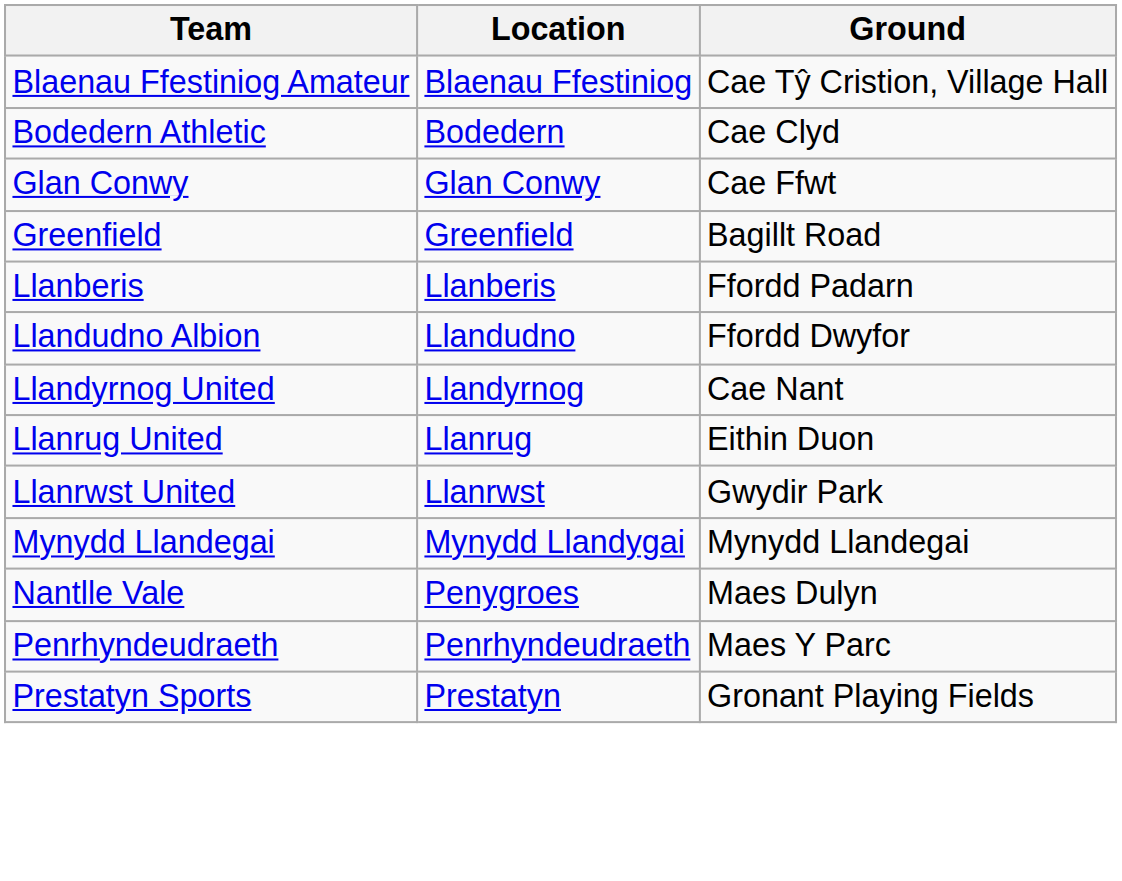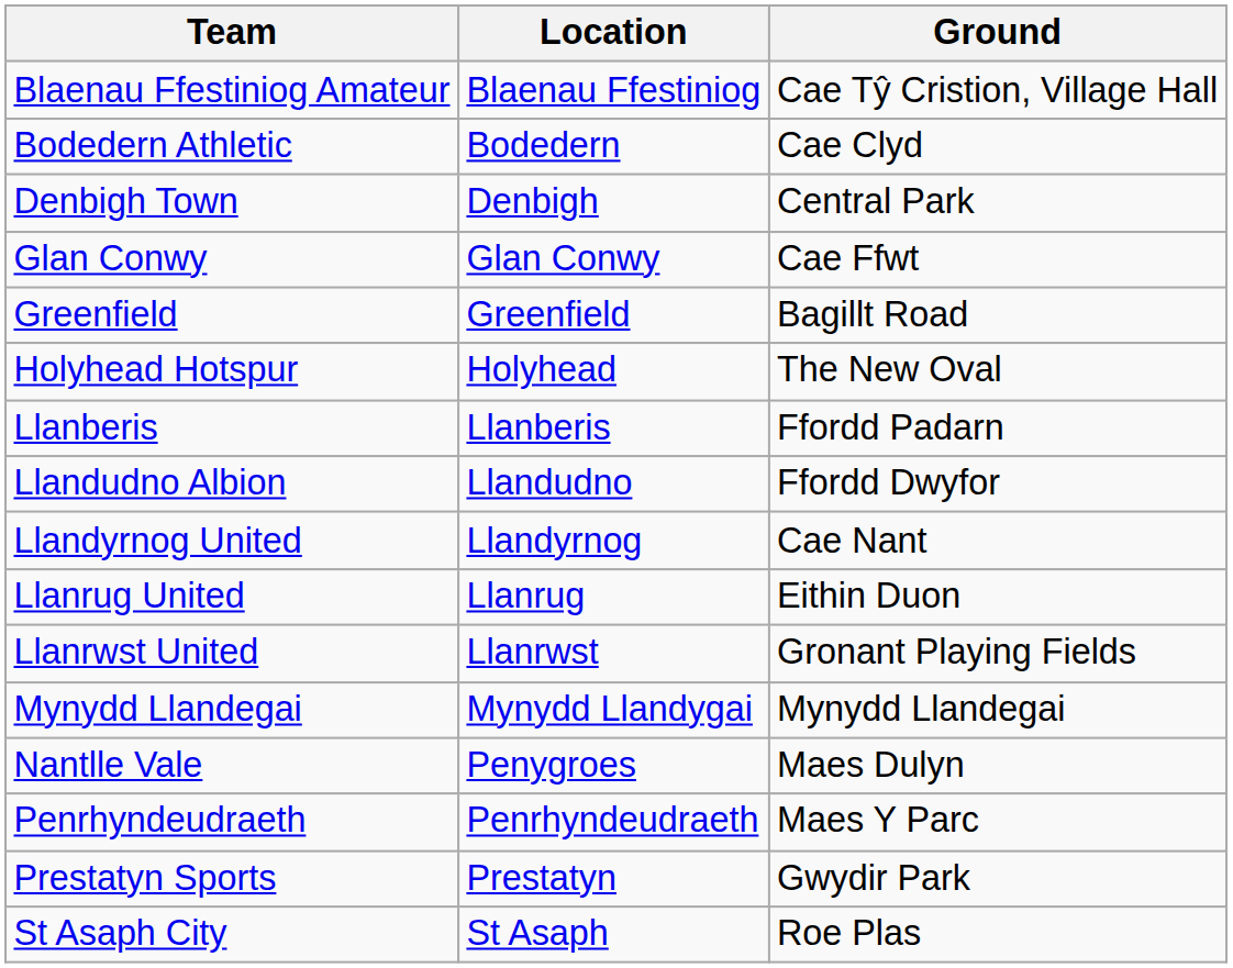 <table class="wikitable sortable">
 <tr>
 <th>Team</th>
 <th>Location</th>
 <th>Ground</th>
 </tr>
 <tr>
 <td><a href='#'>Blaenau Ffestiniog Amateur</a></td>
 <td><a href='#'>Blaenau Ffestiniog</a></td>
 <td>Cae Tŷ Cristion, Village Hall</td>
 </tr>
 <tr>
 <td><a href='#'>Bodedern Athletic</a></td>
 <td><a href='#'>Bodedern</a></td>
 <td>Cae Clyd</td>
 </tr>
 <tr>
+<td><a href='#'>Denbigh Town</a></td>
+<td><a href='#'>Denbigh</a></td>
+<td>Central Park</td>
+</tr>
+<tr>
 <td><a href='#'>Glan Conwy</a></td>
 <td><a href='#'>Glan Conwy</a></td>
 <td>Cae Ffwt</td>
 </tr>
 <tr>
 <td><a href='#'>Greenfield</a></td>
 <td><a href='#'>Greenfield</a></td>
 <td>Bagillt Road</td>
+</tr>
+<tr>
+<td><a href='#'>Holyhead Hotspur</a></td>
+<td><a href='#'>Holyhead</a></td>
+<td>The New Oval</td>
 </tr>
 <tr>
 <td><a href='#'>Llanberis</a></td>
 <td><a href='#'>Llanberis</a></td>
 <td>Ffordd Padarn</td>
 </tr>
 <tr>
 <td><a href='#'>Llandudno Albion</a></td>
 <td><a href='#'>Llandudno</a></td>
 <td>Ffordd Dwyfor</td>
 </tr>
 <tr>
 <td><a href='#'>Llandyrnog United</a></td>
 <td><a href='#'>Llandyrnog</a></td>
 <td>Cae Nant</td>
 </tr>
 <tr>
 <td><a href='#'>Llanrug United</a></td>
 <td><a href='#'>Llanrug</a></td>
 <td>Eithin Duon</td>
 </tr>
 <tr>
 <td><a href='#'>Llanrwst United</a></td>
 <td><a href='#'>Llanrwst</a></td>
-<td>Gwydir Park</td>
+<td>Gronant Playing Fields</td>
 </tr>
 <tr>
 <td><a href='#'>Mynydd Llandegai</a></td>
 <td><a href='#'>Mynydd Llandygai</a></td>
 <td>Mynydd Llandegai</td>
 </tr>
 <tr>
 <td><a href='#'>Nantlle Vale</a></td>
 <td><a href='#'>Penygroes</a></td>
 <td>Maes Dulyn</td>
 </tr>
 <tr>
 <td><a href='#'>Penrhyndeudraeth</a></td>
 <td><a href='#'>Penrhyndeudraeth</a></td>
 <td>Maes Y Parc</td>
 </tr>
 <tr>
 <td><a href='#'>Prestatyn Sports</a></td>
 <td><a href='#'>Prestatyn</a></td>
-<td>Gronant Playing Fields</td>
+<td>Gwydir Park</td>
+</tr>
+<tr>
+<td><a href='#'>St Asaph City</a></td>
+<td><a href='#'>St Asaph</a></td>
+<td>Roe Plas</td>
 </tr>
 </table>
